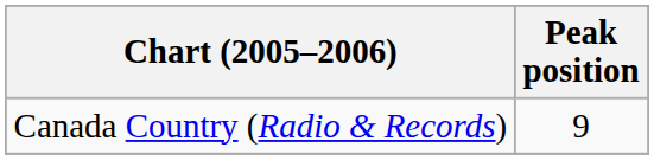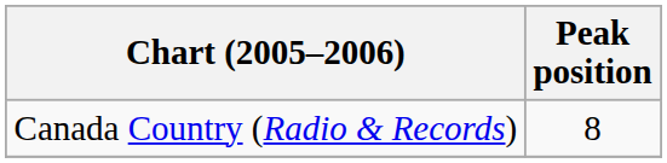 <table class="wikitable sortable">
 <tr>
 <th align="left">Chart (2005–2006)</th>
 <th align="center">Peak<br>position</th>
 </tr>
 <tr>
 <td align="left">Canada <a href='#'>Country</a> (<em><a href='#'>Radio & Records</a></em>)</td>
-<td align="center">9</td>
+<td align="center">8</td>
 </tr>
 <tr>
 </tr>
 <tr>
 </tr>
 </table>
